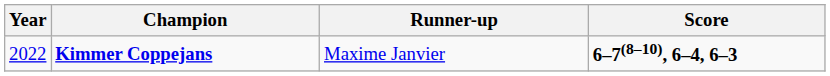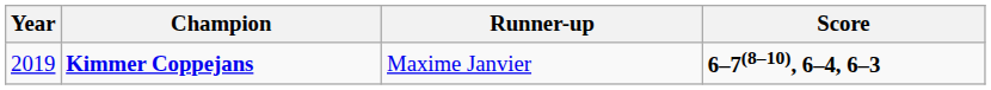 <table class="wikitable" style="font-size:90%">
 <tr>
 <th>Year</th>
 <th style="width:200px;">Champion</th>
 <th style="width:200px;">Runner-up</th>
 <th style="width:175px;">Score</th>
 </tr>
 <tr>
-<td><a href='#'>2022</a></td>
+<td><a href='#'>2019</a></td>
 <td> <strong><a href='#'>Kimmer Coppejans</a></strong></td>
 <td> <a href='#'>Maxime Janvier</a></td>
 <td><strong>6–7<sup>(8–10)</sup>, 6–4, 6–3</strong></td>
 </tr>
 </table>
